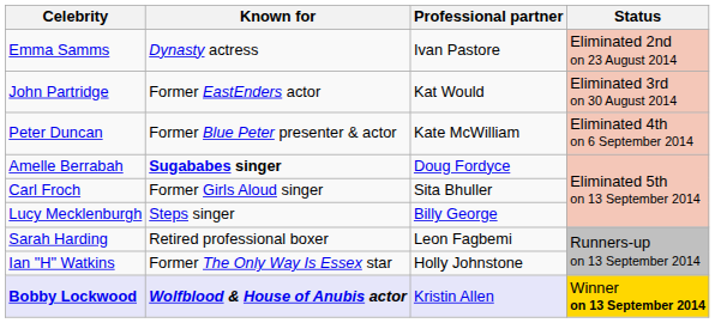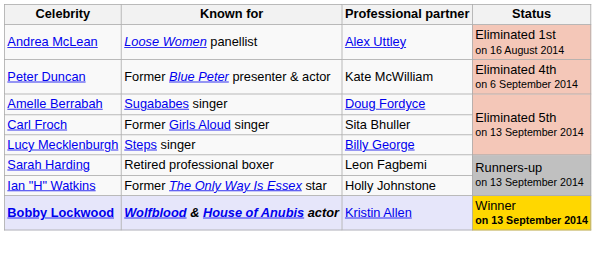 <table class="wikitable">
 <tr>
 <th>Celebrity</th>
 <th>Known for</th>
 <th>Professional partner</th>
 <th>Status</th>
 </tr>
 <tr>
-<td><a href='#'>Emma Samms</a></td>
-<td><em><a href='#'>Dynasty</a></em> actress</td>
-<td>Ivan Pastore</td>
-<td style=background:#f4c7b8>Eliminated 2nd<br><small>on 23 August 2014</small></td>
-</tr>
-<tr>
-<td><a href='#'>John Partridge</a></td>
-<td>Former <em><a href='#'>EastEnders</a></em> actor</td>
-<td>Kat Would</td>
-<td style=background:#f4c7b8>Eliminated 3rd<br><small>on 30 August 2014</small></td>
+<td><a href='#'>Andrea McLean</a></td>
+<td><em><a href='#'>Loose Women</a></em> panellist</td>
+<td><a href='#'>Alex Uttley</a></td>
+<td style=background:#f4c7b8>Eliminated 1st<br><small>on 16 August 2014</small></td>
 </tr>
 <tr>
 <td><a href='#'>Peter Duncan</a></td>
 <td>Former <em><a href='#'>Blue Peter</a></em> presenter & actor</td>
 <td>Kate McWilliam</td>
 <td style=background:#f4c7b8>Eliminated 4th<br><small>on 6 September 2014</small></td>
 </tr>
 <tr>
 <td><a href='#'>Amelle Berrabah</a></td>
-<td><strong><a href='#'>Sugababes</a> singer</strong></td>
+<td><a href='#'>Sugababes</a> singer</td>
 <td><a href='#'>Doug Fordyce</a></td>
 <td bgcolor=#f4c7b8 rowspan=3>Eliminated 5th<br><small>on 13 September 2014</small></td>
 </tr>
 <tr>
 <td><a href='#'>Carl Froch</a></td>
 <td>Former <a href='#'>Girls Aloud</a> singer</td>
 <td>Sita Bhuller</td>
 </tr>
 <tr>
 <td><a href='#'>Lucy Mecklenburgh</a></td>
 <td><a href='#'>Steps</a> singer</td>
 <td><a href='#'>Billy George</a></td>
 </tr>
 <tr>
 <td><a href='#'>Sarah Harding</a></td>
 <td>Retired professional boxer</td>
 <td>Leon Fagbemi</td>
 <td rowspan=2 bgcolor=silver>Runners-up<br><small>on 13 September 2014</small></td>
 </tr>
 <tr>
 <td><a href='#'>Ian "H" Watkins</a></td>
 <td>Former <em><a href='#'>The Only Way Is Essex</a></em> star</td>
 <td>Holly Johnstone</td>
 </tr>
 <tr>
 <td style="background:lavender;"><strong><a href='#'>Bobby Lockwood</a></strong></td>
 <td style="background:lavender;"><strong><em><a href='#'>Wolfblood</a><em> & </em><a href='#'>House of Anubis</a><em> actor<strong></td>
 <td style="background:lavender;"></strong><a href='#'>Kristin Allen</a><strong></td>
 <td bgcolor=gold></strong>Winner<strong><br><small>on 13 September 2014</small></td>
 </tr>
 </table>
